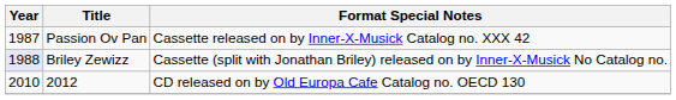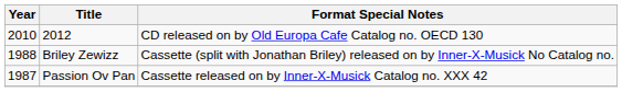 <table class="wikitable">
 <tr>
 <th>Year</th>
 <th>Title</th>
 <th>Format Special Notes</th>
 </tr>
 <tr>
+<td>2010</td>
+<td>2012</td>
+<td>CD released on by <a href='#'>Old Europa Cafe</a> Catalog no. OECD 130</td>
+</tr>
+<tr>
+<td>1988</td>
+<td>Briley Zewizz</td>
+<td>Cassette (split with Jonathan Briley) released on by <a href='#'>Inner-X-Musick</a> No Catalog no.</td>
+</tr>
+<tr>
 <td>1987</td>
 <td>Passion Ov Pan</td>
 <td>Cassette released on by <a href='#'>Inner-X-Musick</a> Catalog no. XXX 42</td>
 </tr>
 <tr>
-<td style="background: lavender;">1988</td>
-<td>Briley Zewizz</td>
-<td>Cassette (split with Jonathan Briley) released on by <a href='#'>Inner-X-Musick</a> No Catalog no.</td>
-</tr>
-<tr>
-<td>2010</td>
-<td>2012</td>
-<td>CD released on by <a href='#'>Old Europa Cafe</a> Catalog no. OECD 130</td>
-</tr>
-<tr>
 </tr>
 </table>
